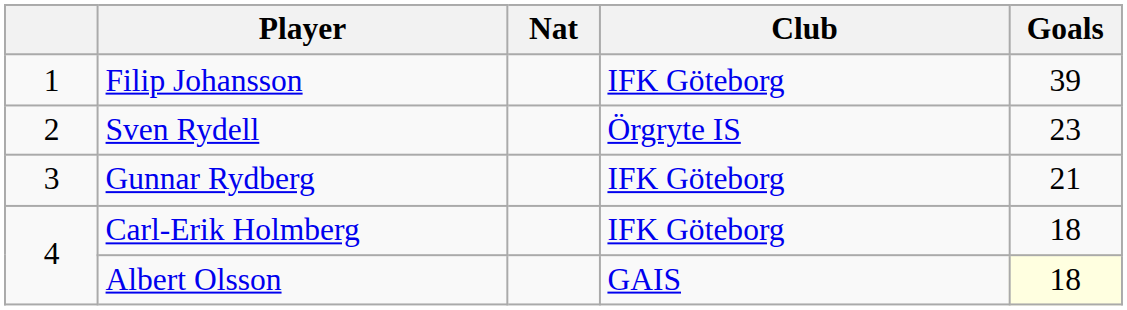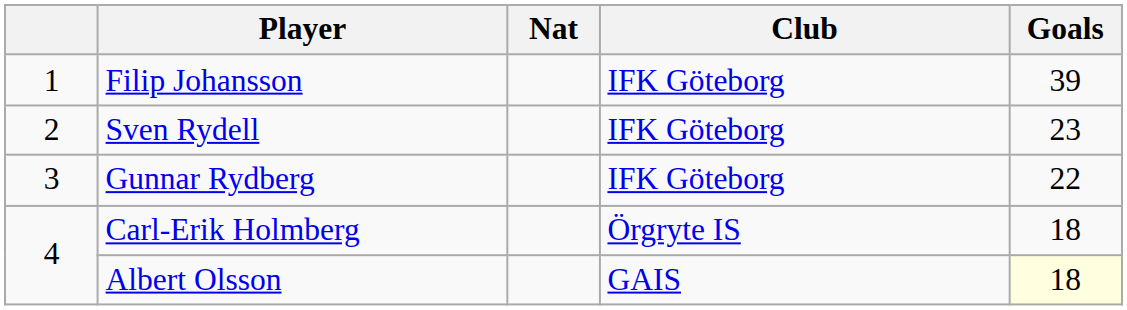 <table class="wikitable" style="text-align: center;">
 <tr>
 <th style="width: 40px;"></th>
 <th style="width: 200px;">Player</th>
 <th style="width: 40px;">Nat</th>
 <th style="width: 200px;">Club</th>
 <th style="width: 50px;">Goals</th>
 </tr>
 <tr>
 <td>1</td>
 <td style="text-align: left;"><a href='#'>Filip Johansson</a></td>
 <td></td>
 <td style="text-align: left;"><a href='#'>IFK Göteborg</a></td>
 <td>39</td>
 </tr>
 <tr>
 <td>2</td>
 <td style="text-align: left;"><a href='#'>Sven Rydell</a></td>
 <td></td>
-<td style="text-align: left;"><a href='#'>Örgryte IS</a></td>
+<td style="text-align: left;"><a href='#'>IFK Göteborg</a></td>
 <td>23</td>
 </tr>
 <tr>
 <td>3</td>
 <td style="text-align: left;"><a href='#'>Gunnar Rydberg</a></td>
 <td></td>
 <td style="text-align: left;"><a href='#'>IFK Göteborg</a></td>
-<td>21</td>
+<td>22</td>
 </tr>
 <tr>
 <td rowspan="2">4</td>
 <td style="text-align: left;"><a href='#'>Carl-Erik Holmberg</a></td>
 <td></td>
-<td style="text-align: left;"><a href='#'>IFK Göteborg</a></td>
+<td style="text-align: left;"><a href='#'>Örgryte IS</a></td>
 <td>18</td>
 </tr>
 <tr>
 <td style="text-align: left;"><a href='#'>Albert Olsson</a></td>
 <td></td>
 <td style="text-align: left;"><a href='#'>GAIS</a></td>
 <td style="background: lightyellow;">18</td>
 </tr>
 </table>
